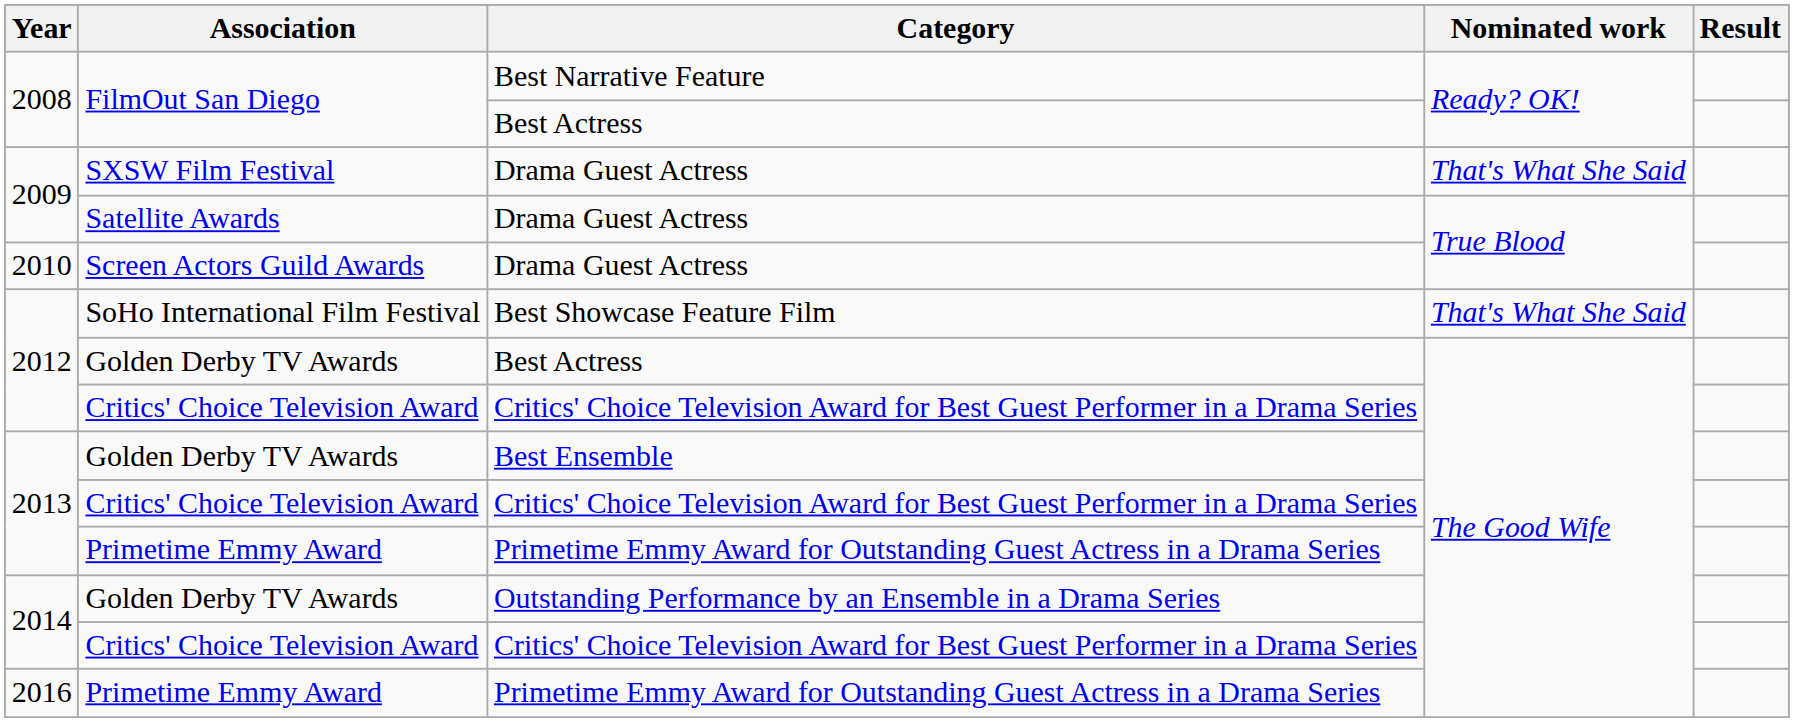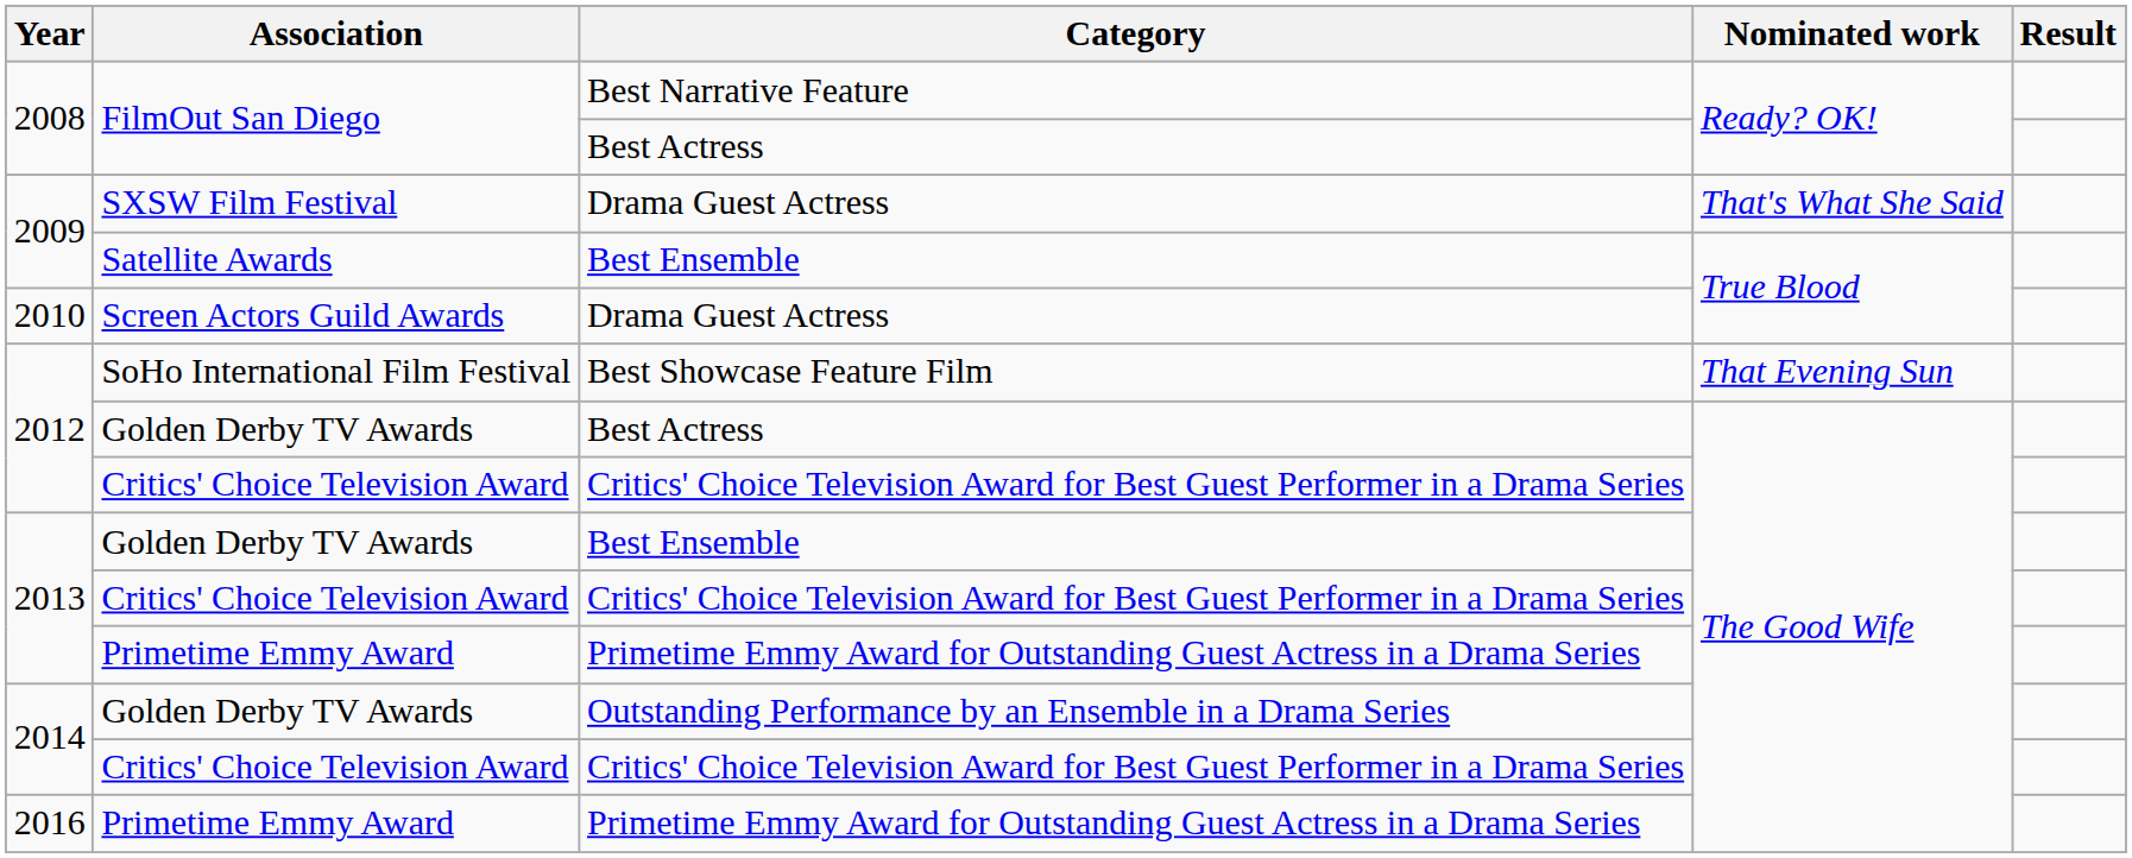 <table class="wikitable sortable">
 <tr>
 <th>Year</th>
 <th>Association</th>
 <th>Category</th>
 <th>Nominated work</th>
 <th>Result</th>
 </tr>
 <tr>
 <td rowspan=2>2008</td>
 <td rowspan=2><a href='#'>FilmOut San Diego</a></td>
 <td>Best Narrative Feature</td>
 <td rowspan=2><em><a href='#'>Ready? OK!</a></em></td>
 <td></td>
 </tr>
 <tr>
 <td>Best Actress</td>
 <td></td>
 </tr>
 <tr>
 <td rowspan=2>2009</td>
 <td><a href='#'>SXSW Film Festival</a></td>
 <td>Drama Guest Actress</td>
 <td><em><a href='#'>That's What She Said</a></em></td>
 <td></td>
 </tr>
 <tr>
 <td><a href='#'>Satellite Awards</a></td>
-<td>Drama Guest Actress</td>
+<td><a href='#'>Best Ensemble</a></td>
 <td rowspan=2><em><a href='#'>True Blood</a></em></td>
 <td></td>
 </tr>
 <tr>
 <td>2010</td>
 <td><a href='#'>Screen Actors Guild Awards</a></td>
 <td>Drama Guest Actress</td>
 <td></td>
 </tr>
 <tr>
 <td rowspan=3>2012</td>
 <td>SoHo International Film Festival</td>
 <td>Best Showcase Feature Film</td>
-<td><em><a href='#'>That's What She Said</a></em></td>
+<td><em><a href='#'>That Evening Sun</a></em></td>
 <td></td>
 </tr>
 <tr>
 <td>Golden Derby TV Awards</td>
 <td>Best Actress</td>
 <td rowspan=8><em><a href='#'>The Good Wife</a></em></td>
 <td></td>
 </tr>
 <tr>
 <td><a href='#'>Critics' Choice Television Award</a></td>
 <td><a href='#'>Critics' Choice Television Award for Best Guest Performer in a Drama Series</a></td>
 <td></td>
 </tr>
 <tr>
 <td rowspan=3>2013</td>
 <td>Golden Derby TV Awards</td>
 <td><a href='#'>Best Ensemble</a></td>
 <td></td>
 </tr>
 <tr>
 <td><a href='#'>Critics' Choice Television Award</a></td>
 <td><a href='#'>Critics' Choice Television Award for Best Guest Performer in a Drama Series</a></td>
 <td></td>
 </tr>
 <tr>
 <td><a href='#'>Primetime Emmy Award</a></td>
 <td><a href='#'>Primetime Emmy Award for Outstanding Guest Actress in a Drama Series</a></td>
 <td></td>
 </tr>
 <tr>
 <td rowspan=2>2014</td>
 <td>Golden Derby TV Awards</td>
 <td><a href='#'>Outstanding Performance by an Ensemble in a Drama Series</a></td>
 <td></td>
 </tr>
 <tr>
 <td><a href='#'>Critics' Choice Television Award</a></td>
 <td><a href='#'>Critics' Choice Television Award for Best Guest Performer in a Drama Series</a></td>
 <td></td>
 </tr>
 <tr>
 <td>2016</td>
 <td><a href='#'>Primetime Emmy Award</a></td>
 <td><a href='#'>Primetime Emmy Award for Outstanding Guest Actress in a Drama Series</a></td>
 <td></td>
 </tr>
 <tr>
 </tr>
 </table>
